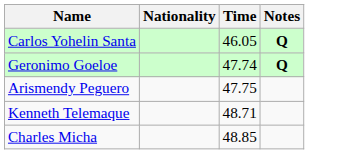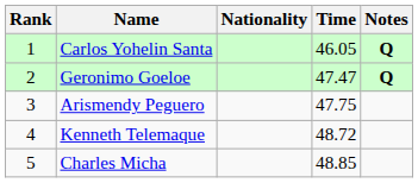 <table class="wikitable sortable" style="text-align:center">
 <tr>
+<th>Rank</th>
 <th>Name</th>
 <th>Nationality</th>
 <th>Time</th>
 <th>Notes</th>
 </tr>
 <tr bgcolor=ccffcc>
+<td align=center>1</td>
 <td align=left><a href='#'>Carlos Yohelin Santa</a></td>
 <td align=left></td>
 <td>46.05</td>
 <td><strong>Q</strong></td>
 </tr>
 <tr bgcolor=ccffcc>
+<td align=center>2</td>
 <td align=left><a href='#'>Geronimo Goeloe</a></td>
 <td align=left></td>
-<td>47.74</td>
+<td>47.47</td>
 <td><strong>Q</strong></td>
 </tr>
 <tr>
+<td align=center>3</td>
 <td align=left><a href='#'>Arismendy Peguero</a></td>
 <td align=left></td>
 <td>47.75</td>
 <td></td>
 </tr>
 <tr>
+<td align=center>4</td>
 <td align=left><a href='#'>Kenneth Telemaque</a></td>
 <td align=left></td>
-<td>48.71</td>
+<td>48.72</td>
 <td></td>
 </tr>
 <tr>
+<td align=center>5</td>
 <td align=left><a href='#'>Charles Micha</a></td>
 <td align=left></td>
 <td>48.85</td>
 <td></td>
 </tr>
 </table>
